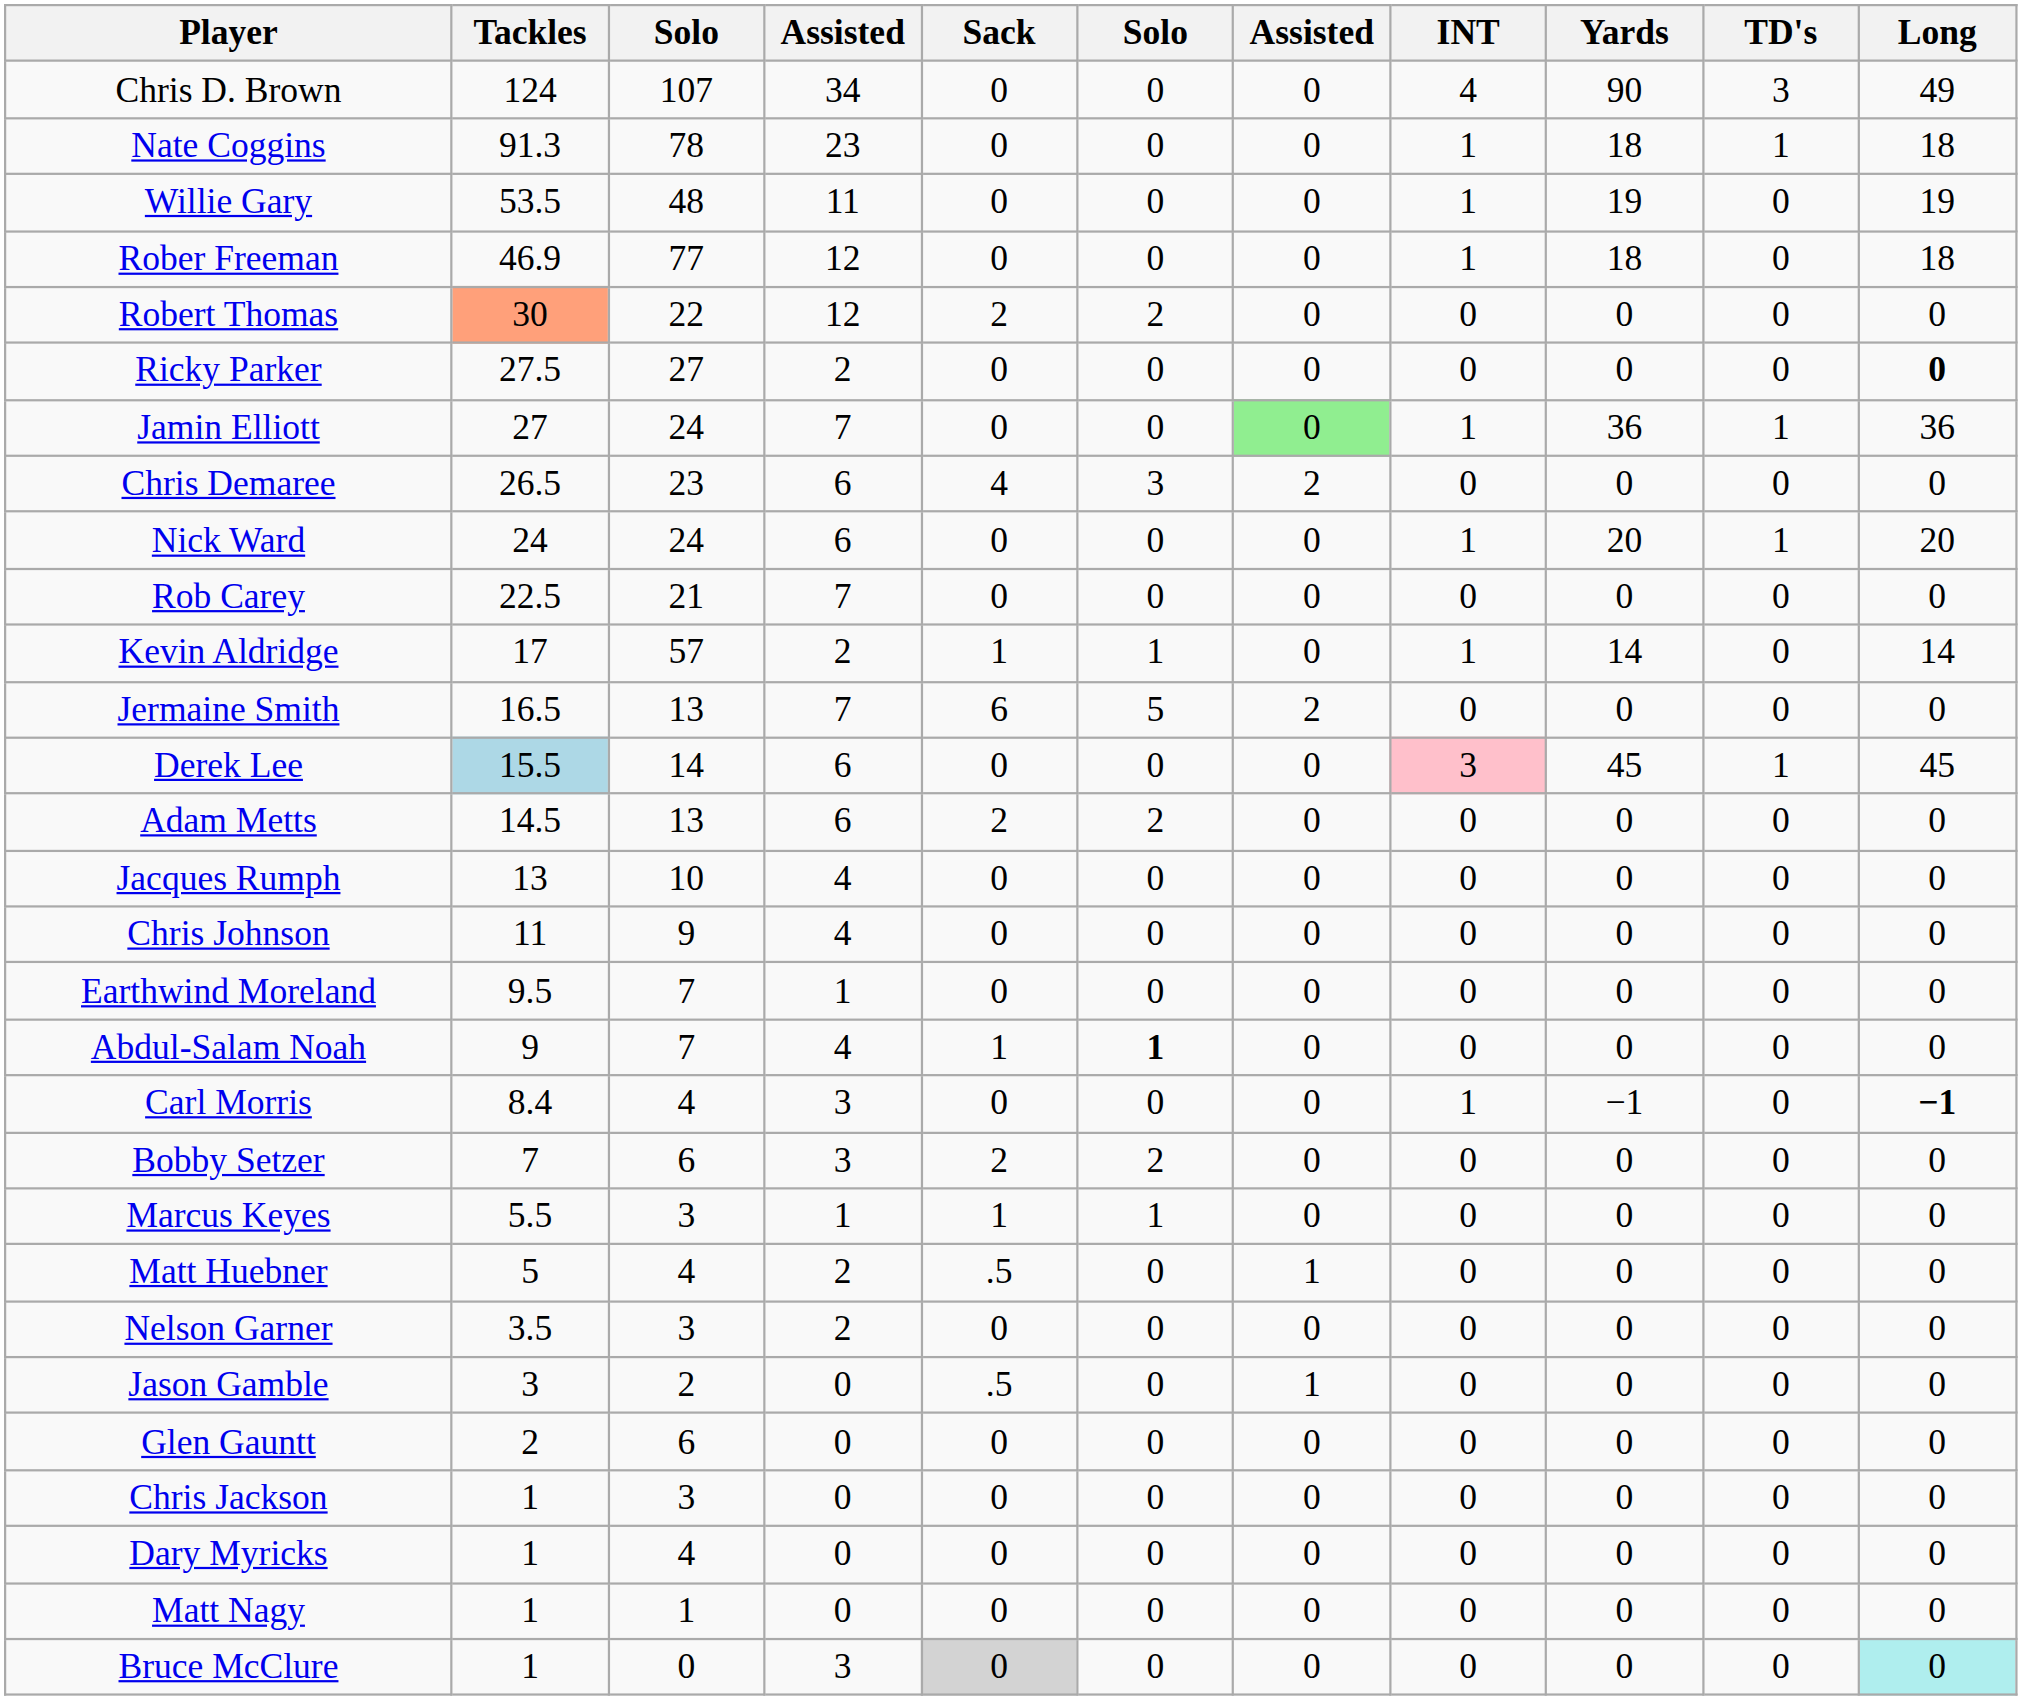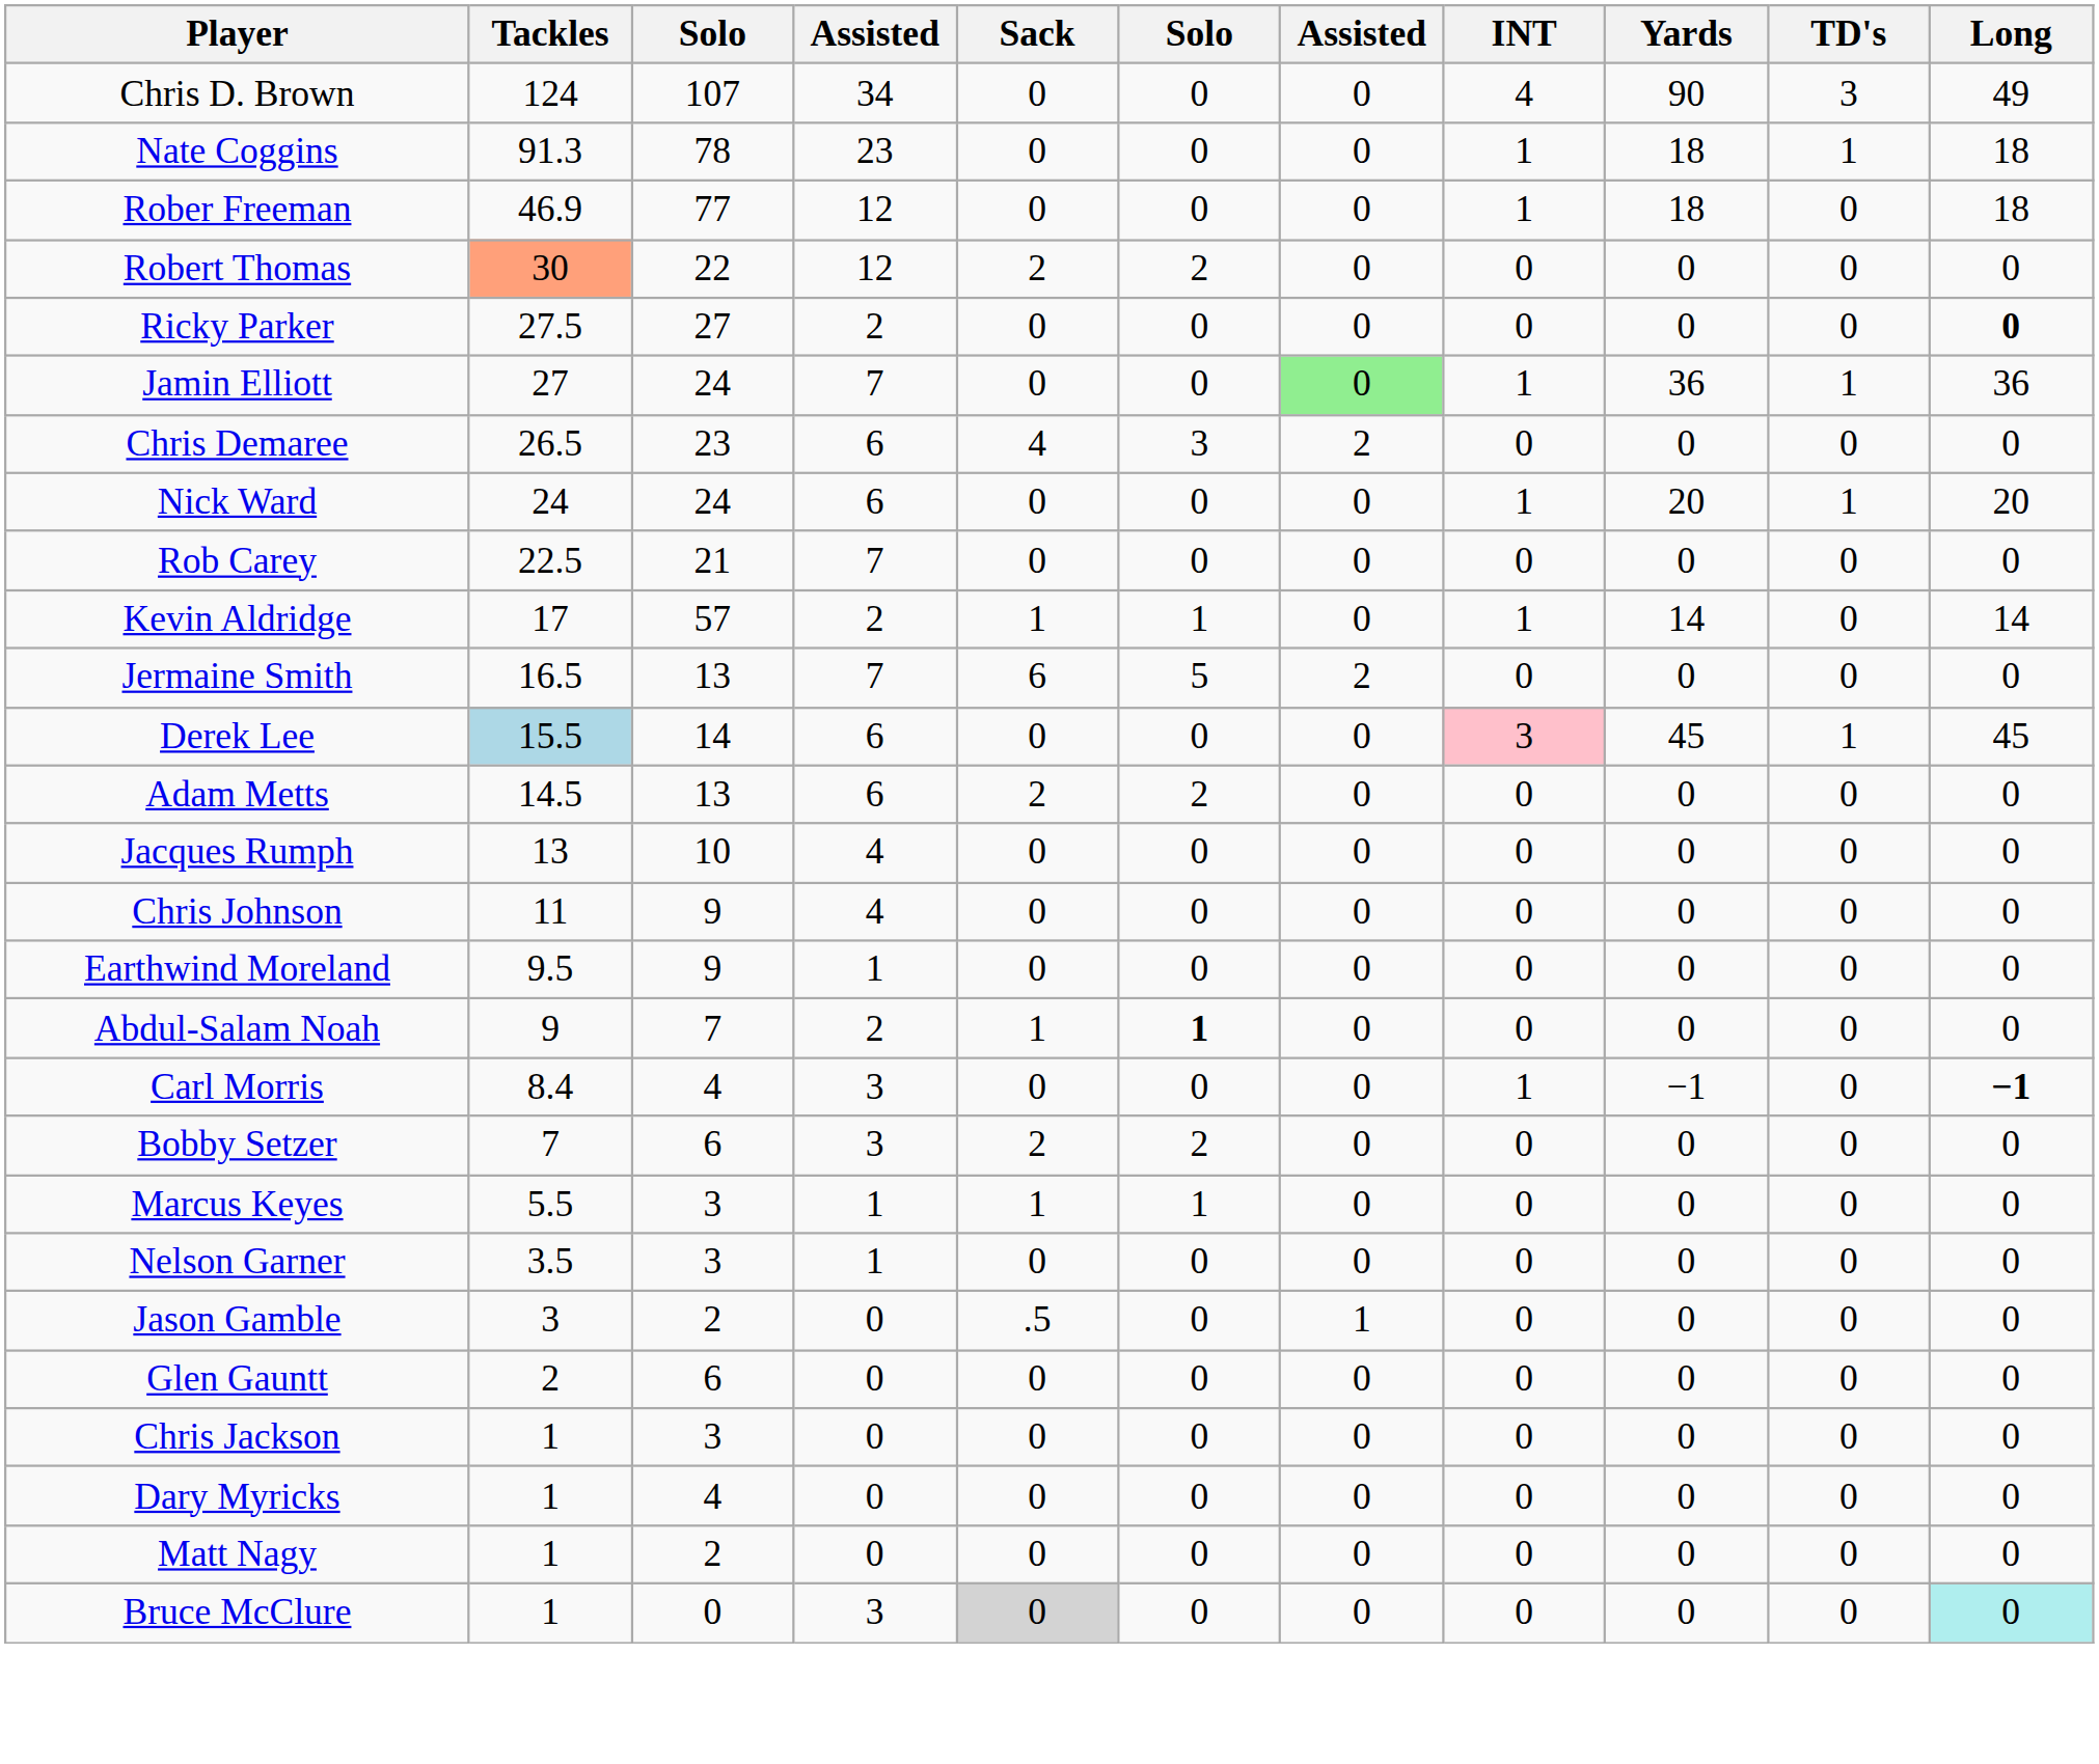 <table class="wikitable sortable">
 <tr>
 <th bgcolor="#DDDDFF" width="20%">Player</th>
 <th bgcolor="#DDDDFF" width="7%">Tackles</th>
 <th bgcolor="#DDDDFF" width="7%">Solo</th>
 <th bgcolor="#DDDDFF" width="7%">Assisted</th>
 <th bgcolor="#DDDDFF" width="7%">Sack</th>
 <th bgcolor="#DDDDFF" width="7%">Solo</th>
 <th bgcolor="#DDDDFF" width="7%">Assisted</th>
 <th bgcolor="#DDDDFF" width="7%">INT</th>
 <th bgcolor="#DDDDFF" width="7%">Yards</th>
 <th bgcolor="#DDDDFF" width="7%">TD's</th>
 <th bgcolor="#DDDDFF" width="7%">Long</th>
 </tr>
 <tr align="center">
 <td>Chris D. Brown</td>
 <td>124</td>
 <td>107</td>
 <td>34</td>
 <td>0</td>
 <td>0</td>
 <td>0</td>
 <td>4</td>
 <td>90</td>
 <td>3</td>
 <td>49</td>
 </tr>
 <tr align="center">
 <td><a href='#'>Nate Coggins</a></td>
 <td>91.3</td>
 <td>78</td>
 <td>23</td>
 <td>0</td>
 <td>0</td>
 <td>0</td>
 <td>1</td>
 <td>18</td>
 <td>1</td>
 <td>18</td>
-</tr>
-<tr align="center">
-<td><a href='#'>Willie Gary</a></td>
-<td>53.5</td>
-<td>48</td>
-<td>11</td>
-<td>0</td>
-<td>0</td>
-<td>0</td>
-<td>1</td>
-<td>19</td>
-<td>0</td>
-<td>19</td>
 </tr>
 <tr align="center">
 <td><a href='#'>Rober Freeman</a></td>
 <td>46.9</td>
 <td>77</td>
 <td>12</td>
 <td>0</td>
 <td>0</td>
 <td>0</td>
 <td>1</td>
 <td>18</td>
 <td>0</td>
 <td>18</td>
 </tr>
 <tr align="center">
 <td><a href='#'>Robert Thomas</a></td>
 <td style="background: lightsalmon;">30</td>
 <td>22</td>
 <td>12</td>
 <td>2</td>
 <td>2</td>
 <td>0</td>
 <td>0</td>
 <td>0</td>
 <td>0</td>
 <td>0</td>
 </tr>
 <tr align="center">
 <td><a href='#'>Ricky Parker</a></td>
 <td>27.5</td>
 <td>27</td>
 <td>2</td>
 <td>0</td>
 <td>0</td>
 <td>0</td>
 <td>0</td>
 <td>0</td>
 <td>0</td>
 <td><strong>0</strong></td>
 </tr>
 <tr align="center">
 <td><a href='#'>Jamin Elliott</a></td>
 <td>27</td>
 <td>24</td>
 <td>7</td>
 <td>0</td>
 <td>0</td>
 <td style="background: lightgreen;">0</td>
 <td>1</td>
 <td>36</td>
 <td>1</td>
 <td>36</td>
 </tr>
 <tr align="center">
 <td><a href='#'>Chris Demaree</a></td>
 <td>26.5</td>
 <td>23</td>
 <td>6</td>
 <td>4</td>
 <td>3</td>
 <td>2</td>
 <td>0</td>
 <td>0</td>
 <td>0</td>
 <td>0</td>
 </tr>
 <tr align="center">
 <td><a href='#'>Nick Ward</a></td>
 <td>24</td>
 <td>24</td>
 <td>6</td>
 <td>0</td>
 <td>0</td>
 <td>0</td>
 <td>1</td>
 <td>20</td>
 <td>1</td>
 <td>20</td>
 </tr>
 <tr align="center">
 <td><a href='#'>Rob Carey</a></td>
 <td>22.5</td>
 <td>21</td>
 <td>7</td>
 <td>0</td>
 <td>0</td>
 <td>0</td>
 <td>0</td>
 <td>0</td>
 <td>0</td>
 <td>0</td>
 </tr>
 <tr align="center">
 <td><a href='#'>Kevin Aldridge</a></td>
 <td>17</td>
 <td>57</td>
 <td>2</td>
 <td>1</td>
 <td>1</td>
 <td>0</td>
 <td>1</td>
 <td>14</td>
 <td>0</td>
 <td>14</td>
 </tr>
 <tr align="center">
 <td><a href='#'>Jermaine Smith</a></td>
 <td>16.5</td>
 <td>13</td>
 <td>7</td>
 <td>6</td>
 <td>5</td>
 <td>2</td>
 <td>0</td>
 <td>0</td>
 <td>0</td>
 <td>0</td>
 </tr>
 <tr align="center">
 <td><a href='#'>Derek Lee</a></td>
 <td style="background: lightblue;">15.5</td>
 <td>14</td>
 <td>6</td>
 <td>0</td>
 <td>0</td>
 <td>0</td>
 <td style="background: pink;">3</td>
 <td>45</td>
 <td>1</td>
 <td>45</td>
 </tr>
 <tr align="center">
 <td><a href='#'>Adam Metts</a></td>
 <td>14.5</td>
 <td>13</td>
 <td>6</td>
 <td>2</td>
 <td>2</td>
 <td>0</td>
 <td>0</td>
 <td>0</td>
 <td>0</td>
 <td>0</td>
 </tr>
 <tr align="center">
 <td><a href='#'>Jacques Rumph</a></td>
 <td>13</td>
 <td>10</td>
 <td>4</td>
 <td>0</td>
 <td>0</td>
 <td>0</td>
 <td>0</td>
 <td>0</td>
 <td>0</td>
 <td>0</td>
 </tr>
 <tr align="center">
 <td><a href='#'>Chris Johnson</a></td>
 <td>11</td>
 <td>9</td>
 <td>4</td>
 <td>0</td>
 <td>0</td>
 <td>0</td>
 <td>0</td>
 <td>0</td>
 <td>0</td>
 <td>0</td>
 </tr>
 <tr align="center">
 <td><a href='#'>Earthwind Moreland</a></td>
 <td>9.5</td>
-<td>7</td>
+<td>9</td>
 <td>1</td>
 <td>0</td>
 <td>0</td>
 <td>0</td>
 <td>0</td>
 <td>0</td>
 <td>0</td>
 <td>0</td>
 </tr>
 <tr align="center">
 <td><a href='#'>Abdul-Salam Noah</a></td>
 <td>9</td>
 <td>7</td>
-<td>4</td>
+<td>2</td>
 <td>1</td>
 <td><strong>1</strong></td>
 <td>0</td>
 <td>0</td>
 <td>0</td>
 <td>0</td>
 <td>0</td>
 </tr>
 <tr align="center">
 <td><a href='#'>Carl Morris</a></td>
 <td>8.4</td>
 <td>4</td>
 <td>3</td>
 <td>0</td>
 <td>0</td>
 <td>0</td>
 <td>1</td>
 <td>−1</td>
 <td>0</td>
 <td><strong>−1</strong></td>
 </tr>
 <tr align="center">
 <td><a href='#'>Bobby Setzer</a></td>
 <td>7</td>
 <td>6</td>
 <td>3</td>
 <td>2</td>
 <td>2</td>
 <td>0</td>
 <td>0</td>
 <td>0</td>
 <td>0</td>
 <td>0</td>
 </tr>
 <tr align="center">
 <td><a href='#'>Marcus Keyes</a></td>
 <td>5.5</td>
 <td>3</td>
 <td>1</td>
 <td>1</td>
 <td>1</td>
 <td>0</td>
 <td>0</td>
 <td>0</td>
 <td>0</td>
 <td>0</td>
 </tr>
 <tr align="center">
-<td><a href='#'>Matt Huebner</a></td>
-<td>5</td>
-<td>4</td>
-<td>2</td>
-<td>.5</td>
-<td>0</td>
-<td>1</td>
-<td>0</td>
-<td>0</td>
-<td>0</td>
-<td>0</td>
-</tr>
-<tr align="center">
 <td><a href='#'>Nelson Garner</a></td>
 <td>3.5</td>
 <td>3</td>
-<td>2</td>
+<td>1</td>
 <td>0</td>
 <td>0</td>
 <td>0</td>
 <td>0</td>
 <td>0</td>
 <td>0</td>
 <td>0</td>
 </tr>
 <tr align="center">
 <td><a href='#'>Jason Gamble</a></td>
 <td>3</td>
 <td>2</td>
 <td>0</td>
 <td>.5</td>
 <td>0</td>
 <td>1</td>
 <td>0</td>
 <td>0</td>
 <td>0</td>
 <td>0</td>
 </tr>
 <tr align="center">
 <td><a href='#'>Glen Gauntt</a></td>
 <td>2</td>
 <td>6</td>
 <td>0</td>
 <td>0</td>
 <td>0</td>
 <td>0</td>
 <td>0</td>
 <td>0</td>
 <td>0</td>
 <td>0</td>
 </tr>
 <tr align="center">
 <td><a href='#'>Chris Jackson</a></td>
 <td>1</td>
 <td>3</td>
 <td>0</td>
 <td>0</td>
 <td>0</td>
 <td>0</td>
 <td>0</td>
 <td>0</td>
 <td>0</td>
 <td>0</td>
 </tr>
 <tr align="center">
 <td><a href='#'>Dary Myricks</a></td>
 <td>1</td>
 <td>4</td>
 <td>0</td>
 <td>0</td>
 <td>0</td>
 <td>0</td>
 <td>0</td>
 <td>0</td>
 <td>0</td>
 <td>0</td>
 </tr>
 <tr align="center">
 <td><a href='#'>Matt Nagy</a></td>
 <td>1</td>
-<td>1</td>
+<td>2</td>
 <td>0</td>
 <td>0</td>
 <td>0</td>
 <td>0</td>
 <td>0</td>
 <td>0</td>
 <td>0</td>
 <td>0</td>
 </tr>
 <tr align="center">
 <td><a href='#'>Bruce McClure</a></td>
 <td>1</td>
 <td>0</td>
 <td>3</td>
 <td style="background: lightgrey;">0</td>
 <td>0</td>
 <td>0</td>
 <td>0</td>
 <td>0</td>
 <td>0</td>
 <td style="background: paleturquoise;">0</td>
 </tr>
 </table>
